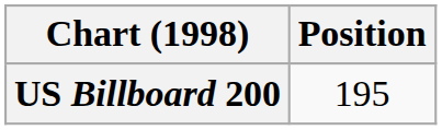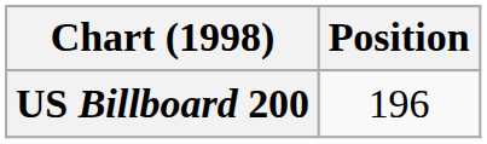 <table class="wikitable plainrowheaders" style="text-align:center;">
 <tr>
 <th scope="col">Chart (1998)</th>
 <th scope="col">Position</th>
 </tr>
 <tr>
 <th scope="row">US <em>Billboard</em> 200</th>
-<td>195</td>
+<td>196</td>
 </tr>
 </table>
